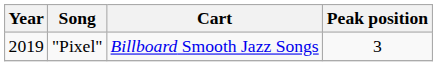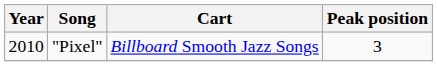 <table class="wikitable">
 <tr>
 <th>Year</th>
 <th>Song</th>
 <th>Cart</th>
 <th>Peak position</th>
 </tr>
 <tr>
-<td>2019</td>
+<td>2010</td>
 <td>"Pixel"</td>
 <td><a href='#'><em>Billboard</em> Smooth Jazz Songs</a></td>
 <td align=center>3</td>
 </tr>
 <tr>
 </tr>
 </table>
